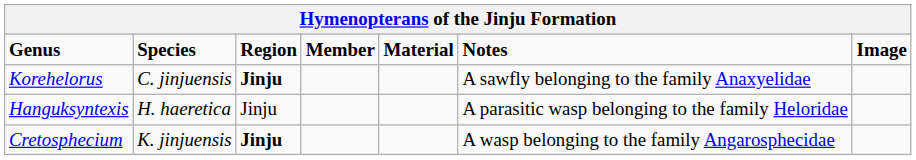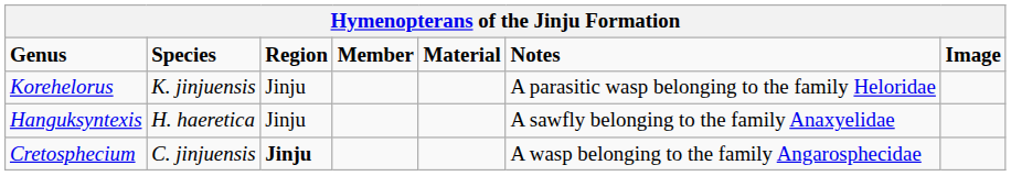 <table class="wikitable">
 <tr>
 <th colspan="7"><strong><a href='#'>Hymenopterans</a> of the Jinju Formation</strong></th>
 </tr>
 <tr>
 <td><strong>Genus</strong></td>
 <td><strong>Species</strong></td>
 <td><strong>Region</strong></td>
 <td><strong>Member</strong></td>
 <td><strong>Material</strong></td>
 <td><strong>Notes</strong></td>
 <td><strong>Image</strong></td>
 </tr>
 <tr>
 <td><em><a href='#'>Korehelorus</a></em></td>
-<td><em>C. jinjuensis </em></td>
-<td><strong>Jinju</strong></td>
+<td><em>K. jinjuensis</em></td>
+<td>Jinju</td>
 <td></td>
 <td></td>
-<td>A sawfly belonging to the family <a href='#'>Anaxyelidae</a></td>
+<td>A parasitic wasp belonging to the family <a href='#'>Heloridae</a></td>
 <td></td>
 </tr>
 <tr>
 <td><em><a href='#'>Hanguksyntexis</a></em></td>
 <td><em>H. haeretica</em></td>
 <td>Jinju</td>
 <td></td>
 <td></td>
-<td>A parasitic wasp belonging to the family <a href='#'>Heloridae</a></td>
+<td>A sawfly belonging to the family <a href='#'>Anaxyelidae</a></td>
 <td></td>
 </tr>
 <tr>
 <td><em><a href='#'>Cretosphecium</a></em></td>
-<td><em>K. jinjuensis</em></td>
+<td><em>C. jinjuensis </em></td>
 <td><strong>Jinju</strong></td>
 <td></td>
 <td></td>
 <td>A wasp belonging to the family <a href='#'>Angarosphecidae</a></td>
 <td></td>
 </tr>
 </table>
